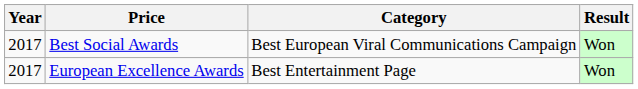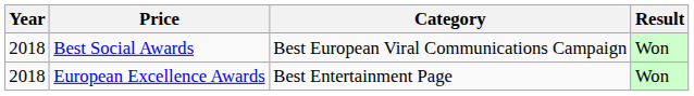 <table class="wikitable">
 <tr>
 <th>Year</th>
 <th>Price</th>
 <th>Category</th>
 <th>Result</th>
 </tr>
 <tr>
-<td>2017</td>
+<td>2018</td>
 <td><a href='#'>Best Social Awards</a></td>
 <td>Best European Viral Communications Campaign</td>
 <td bgcolor="#CCFFCC">Won</td>
 </tr>
 <tr>
-<td>2017</td>
+<td>2018</td>
 <td><a href='#'>European Excellence Awards</a></td>
 <td>Best Entertainment Page</td>
 <td bgcolor="#CCFFCC">Won</td>
 </tr>
 </table>
